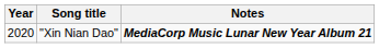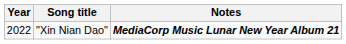 <table class="wikitable sortable">
 <tr>
 <th>Year</th>
 <th>Song title</th>
 <th class="unsortable">Notes</th>
 </tr>
 <tr>
-<td>2020</td>
+<td>2022</td>
 <td>"Xin Nian Dao"</td>
 <td><strong><em>MediaCorp Music Lunar New Year Album 21</em></strong></td>
 </tr>
 </table>
